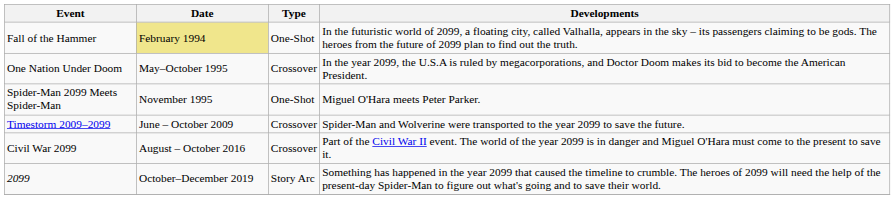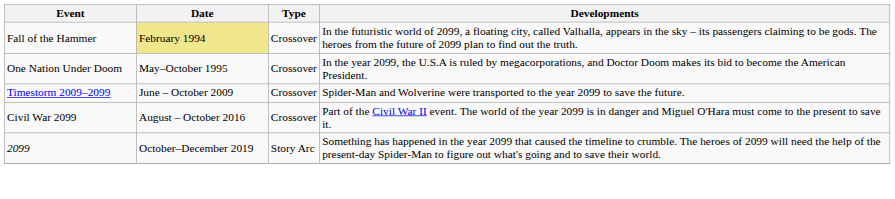 <table class="wikitable">
 <tr>
 <th width=15%>Event</th>
 <th width=15%>Date</th>
 <th width=5%>Type</th>
 <th width=70%>Developments</th>
 </tr>
 <tr>
 <td>Fall of the Hammer</td>
 <td style="background: khaki;">February 1994</td>
-<td>One-Shot</td>
+<td>Crossover</td>
 <td>In the futuristic world of 2099, a floating city, called Valhalla, appears in the sky – its passengers claiming to be gods. The heroes from the future of 2099 plan to find out the truth.</td>
 </tr>
 <tr>
 <td>One Nation Under Doom</td>
 <td>May–October 1995</td>
 <td>Crossover</td>
 <td>In the year 2099, the U.S.A is ruled by megacorporations, and Doctor Doom makes its bid to become the American President.</td>
-</tr>
-<tr>
-<td>Spider-Man 2099 Meets Spider-Man</td>
-<td>November 1995</td>
-<td>One-Shot</td>
-<td>Miguel O'Hara meets Peter Parker.</td>
 </tr>
 <tr>
 <td><a href='#'>Timestorm 2009–2099</a></td>
 <td>June – October 2009</td>
 <td>Crossover</td>
 <td>Spider-Man and Wolverine were transported to the year 2099 to save the future.</td>
 </tr>
 <tr>
 <td>Civil War 2099</td>
 <td>August – October 2016</td>
 <td>Crossover</td>
 <td>Part of the <a href='#'>Civil War II</a> event. The world of the year 2099 is in danger and Miguel O'Hara must come to the present to save it.</td>
 </tr>
 <tr>
 <td><em>2099</em></td>
 <td>October–December 2019</td>
 <td>Story Arc</td>
 <td>Something has happened in the year 2099 that caused the timeline to crumble. The heroes of 2099 will need the help of the present-day Spider-Man to figure out what's going and to save their world.</td>
 </tr>
 <tr>
 </tr>
 </table>
